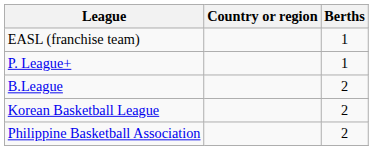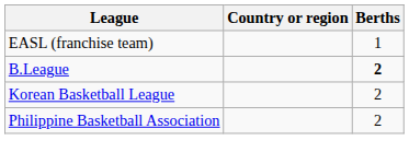 <table class="wikitable" style="font-size:95%;">
 <tr>
 <th>League</th>
 <th>Country or region</th>
 <th>Berths</th>
 </tr>
 <tr>
 <td>EASL (franchise team)</td>
 <td></td>
 <td align=center>1</td>
 </tr>
 <tr>
-<td><a href='#'>P. League+</a></td>
-<td></td>
-<td align=center>1</td>
-</tr>
-<tr>
 <td><a href='#'>B.League</a></td>
 <td></td>
-<td align=center>2</td>
+<td align=center><strong>2</strong></td>
 </tr>
 <tr>
 <td><a href='#'>Korean Basketball League</a></td>
 <td></td>
 <td align=center>2</td>
 </tr>
 <tr>
 <td><a href='#'>Philippine Basketball Association</a></td>
 <td></td>
 <td align=center>2</td>
 </tr>
 </table>
